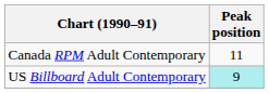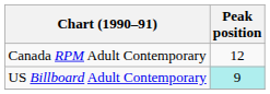 <table class="wikitable">
 <tr>
 <th>Chart (1990–91)</th>
 <th>Peak<br>position</th>
 </tr>
 <tr>
 <td>Canada <em><a href='#'>RPM</a></em> Adult Contemporary</td>
-<td style="text-align:center;">11</td>
+<td style="text-align:center;">12</td>
 </tr>
 <tr>
 <td>US <em><a href='#'>Billboard</a></em> <a href='#'>Adult Contemporary</a></td>
 <td style="background: paleturquoise; text-align:center;">9</td>
 </tr>
 <tr>
 </tr>
 </table>
